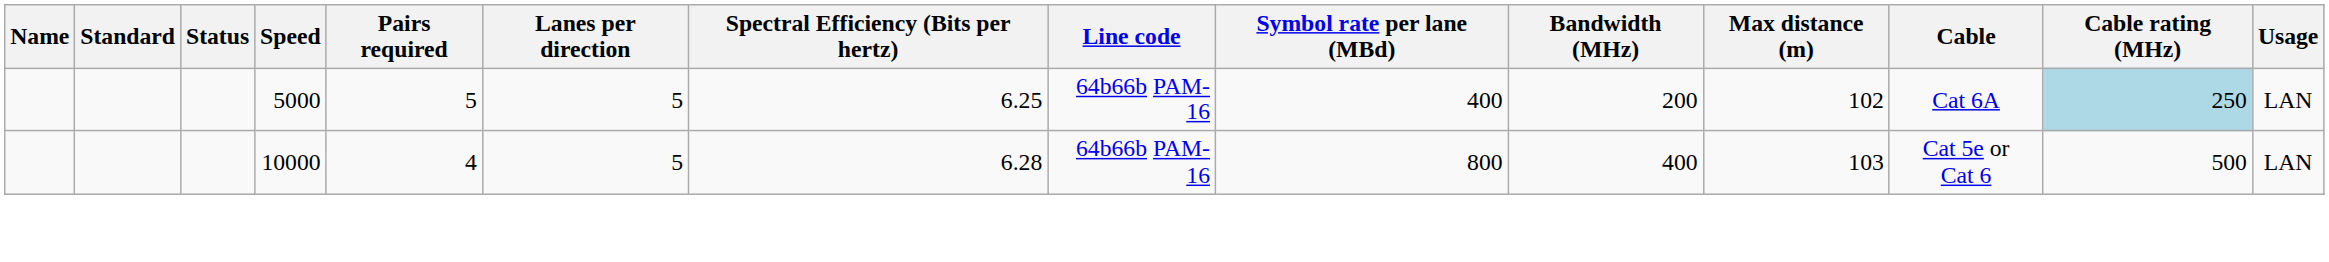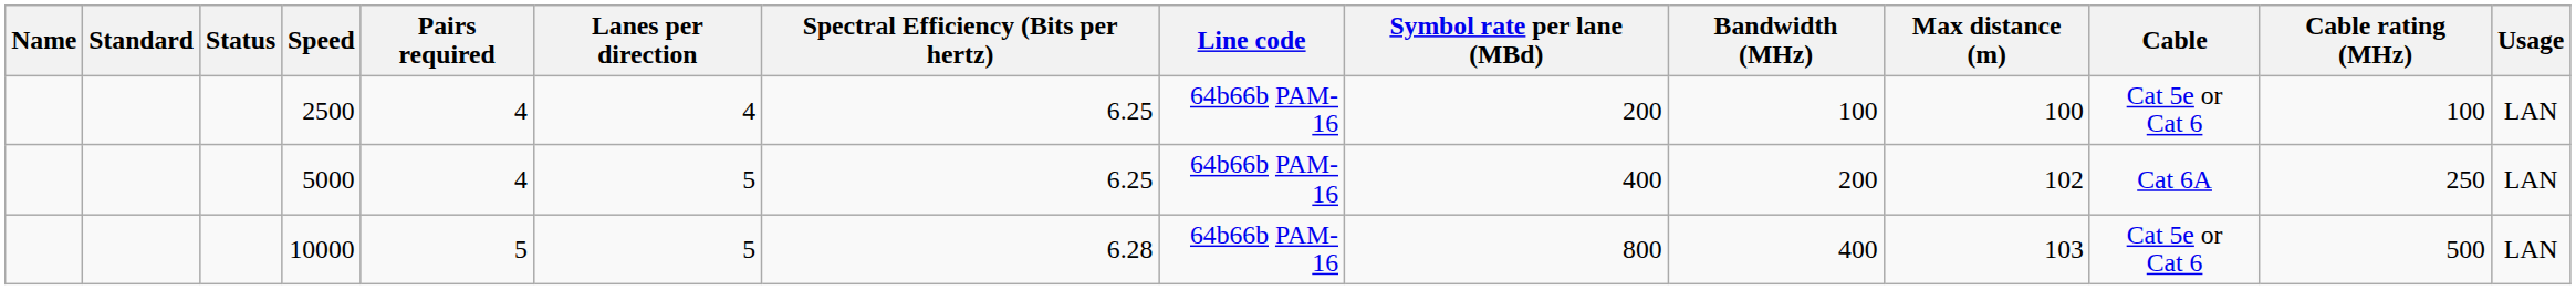 <table class="wikitable" style="line-height:110%;">
 <tr>
 <th>Name</th>
 <th>Standard</th>
 <th>Status</th>
 <th>Speed </th>
 <th>Pairs required</th>
 <th>Lanes per direction</th>
 <th>Spectral Efficiency (Bits per hertz)</th>
 <th><a href='#'>Line code</a></th>
 <th><a href='#'>Symbol rate</a> per lane (MBd)</th>
 <th>Bandwidth (MHz)</th>
 <th>Max distance (m)</th>
 <th>Cable</th>
 <th>Cable rating (MHz)</th>
 <th>Usage</th>
 </tr>
 <tr>
 <td></td>
 <td></td>
 <td></td>
+<td align="right">2500</td>
+<td align="right">4</td>
+<td align="right">4</td>
+<td align="right">6.25</td>
+<td align="right"><a href='#'>64b66b</a> <a href='#'>PAM-16</a> </td>
+<td align="right">200</td>
+<td align="right">100</td>
+<td align="right">100</td>
+<td align="center"><a href='#'>Cat 5e</a> or <a href='#'>Cat 6</a></td>
+<td align="right">100</td>
+<td align="center">LAN</td>
+</tr>
+<tr>
+<td></td>
+<td></td>
+<td></td>
 <td align="right">5000</td>
-<td align="right">5</td>
+<td align="right">4</td>
 <td align="right">5</td>
 <td align="right">6.25</td>
 <td align="right"><a href='#'>64b66b</a> <a href='#'>PAM-16</a> </td>
 <td align="right">400</td>
 <td align="right">200</td>
 <td align="right">102</td>
 <td align="center"><a href='#'>Cat 6A</a></td>
-<td align="right" style="background: lightblue;">250</td>
+<td align="right">250</td>
 <td align="center">LAN</td>
 </tr>
 <tr>
 <td></td>
 <td></td>
 <td></td>
 <td align="right">10000</td>
-<td align="right">4</td>
+<td align="right">5</td>
 <td align="right">5</td>
 <td align="right">6.28</td>
 <td align="right"><a href='#'>64b66b</a> <a href='#'>PAM-16</a> </td>
 <td align="right">800</td>
 <td align="right">400</td>
 <td align="right">103</td>
 <td align="center"><a href='#'>Cat 5e</a> or <a href='#'>Cat 6</a></td>
 <td align="right">500</td>
 <td align="center">LAN</td>
 </tr>
 </table>
